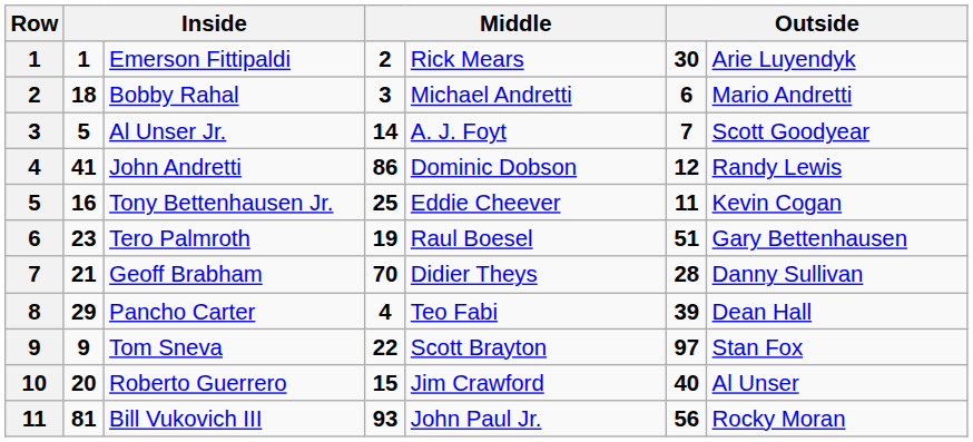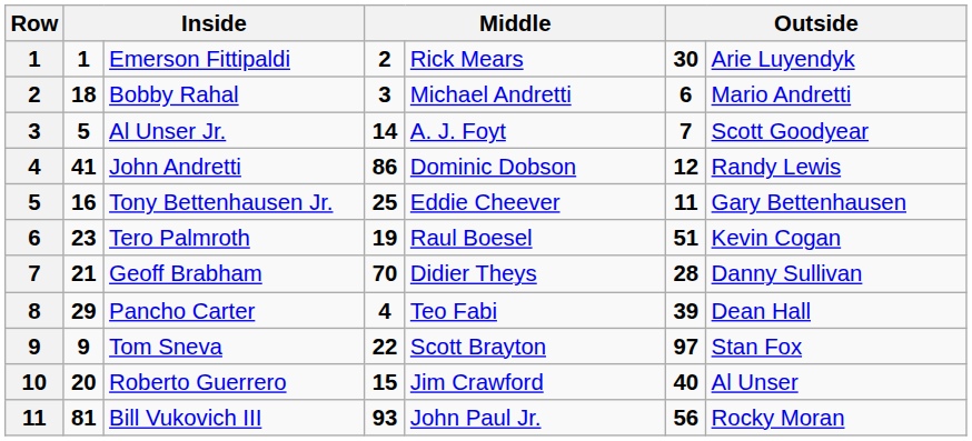 <table class="wikitable" style="font-size: 95%;">
 <tr>
 <th>Row</th>
 <th colspan=2 width="195">Inside</th>
 <th colspan=2 width="195">Middle</th>
 <th colspan=2 width="195">Outside</th>
 </tr>
 <tr>
 <th>1</th>
 <td align="center" width="20"><strong>1</strong></td>
 <td> <a href='#'>Emerson Fittipaldi</a> <strong></strong></td>
 <td align="center" width="20"><strong>2</strong></td>
 <td> <a href='#'>Rick Mears</a> <strong></strong></td>
 <td align="center" width="20"><strong>30</strong></td>
 <td> <a href='#'>Arie Luyendyk</a></td>
 </tr>
 <tr>
 <th>2</th>
 <td align="center" width="20"><strong>18</strong></td>
 <td> <a href='#'>Bobby Rahal</a> <strong></strong></td>
 <td align="center" width="20"><strong>3</strong></td>
 <td> <a href='#'>Michael Andretti</a></td>
 <td align="center" width="20"><strong>6</strong></td>
 <td> <a href='#'>Mario Andretti</a> <strong></strong></td>
 </tr>
 <tr>
 <th>3</th>
 <td align="center" width="20"><strong>5</strong></td>
 <td> <a href='#'>Al Unser Jr.</a></td>
 <td align="center" width="20"><strong>14</strong></td>
 <td> <a href='#'>A. J. Foyt</a> <strong></strong></td>
 <td align="center" width="20"><strong>7</strong></td>
 <td> <a href='#'>Scott Goodyear</a> <strong></strong></td>
 </tr>
 <tr>
 <th>4</th>
 <td align="center" width="20"><strong>41</strong></td>
 <td> <a href='#'>John Andretti</a></td>
 <td align="center" width="20"><strong>86</strong></td>
 <td> <a href='#'>Dominic Dobson</a></td>
 <td align="center" width="20"><strong>12</strong></td>
 <td> <a href='#'>Randy Lewis</a></td>
 </tr>
 <tr>
 <th>5</th>
 <td align="center" width="20"><strong>16</strong></td>
 <td> <a href='#'>Tony Bettenhausen Jr.</a></td>
 <td align="center" width="20"><strong>25</strong></td>
 <td> <a href='#'>Eddie Cheever</a> <strong></strong></td>
 <td align="center" width="20"><strong>11</strong></td>
-<td> <a href='#'>Kevin Cogan</a></td>
+<td> <a href='#'>Gary Bettenhausen</a></td>
 </tr>
 <tr>
 <th>6</th>
 <td align="center" width="20"><strong>23</strong></td>
 <td> <a href='#'>Tero Palmroth</a></td>
 <td align="center" width="20"><strong>19</strong></td>
 <td> <a href='#'>Raul Boesel</a></td>
 <td align="center" width="20"><strong>51</strong></td>
-<td> <a href='#'>Gary Bettenhausen</a></td>
+<td> <a href='#'>Kevin Cogan</a></td>
 </tr>
 <tr>
 <th>7</th>
 <td align="center" width="20"><strong>21</strong></td>
 <td> <a href='#'>Geoff Brabham</a></td>
 <td align="center" width="20"><strong>70</strong></td>
 <td> <a href='#'>Didier Theys</a></td>
 <td align="center" width="20"><strong>28</strong></td>
 <td> <a href='#'>Danny Sullivan</a> <strong></strong></td>
 </tr>
 <tr>
 <th>8</th>
 <td align="center" width="20"><strong>29</strong></td>
 <td> <a href='#'>Pancho Carter</a></td>
 <td align="center" width="20"><strong>4</strong></td>
 <td> <a href='#'>Teo Fabi</a></td>
 <td align="center" width="20"><strong>39</strong></td>
 <td> <a href='#'>Dean Hall</a> <strong></strong></td>
 </tr>
 <tr>
 <th>9</th>
 <td align="center" width="20"><strong>9</strong></td>
 <td> <a href='#'>Tom Sneva</a> <strong></strong></td>
 <td align="center" width="20"><strong>22</strong></td>
 <td> <a href='#'>Scott Brayton</a></td>
 <td align="center" width="20"><strong>97</strong></td>
 <td> <a href='#'>Stan Fox</a></td>
 </tr>
 <tr>
 <th>10</th>
 <td align="center" width="20"><strong>20</strong></td>
 <td> <a href='#'>Roberto Guerrero</a></td>
 <td align="center" width="20"><strong>15</strong></td>
 <td> <a href='#'>Jim Crawford</a></td>
 <td align="center" width="20"><strong>40</strong></td>
 <td> <a href='#'>Al Unser</a> <strong></strong></td>
 </tr>
 <tr>
 <th>11</th>
 <td align="center" width="20"><strong>81</strong></td>
 <td> <a href='#'>Bill Vukovich III</a></td>
 <td align="center" width="20"><strong>93</strong></td>
 <td> <a href='#'>John Paul Jr.</a></td>
 <td align="center" width="20"><strong>56</strong></td>
 <td> <a href='#'>Rocky Moran</a></td>
 </tr>
 </table>
